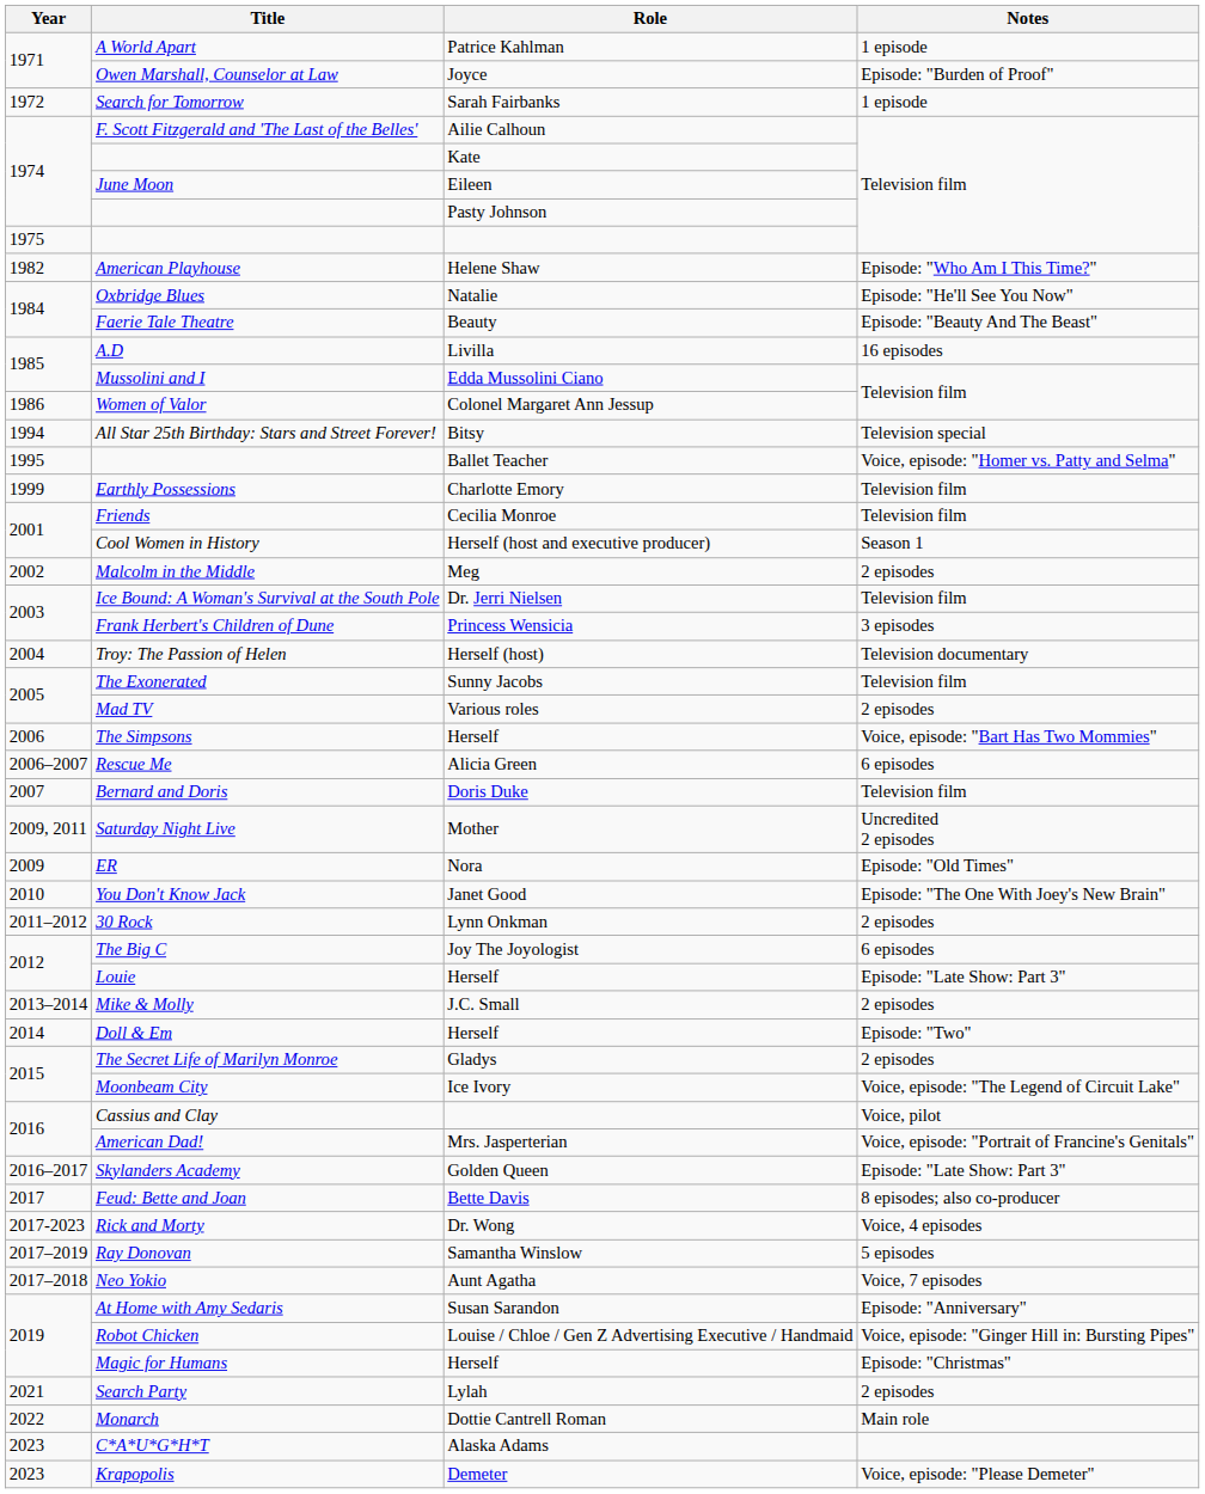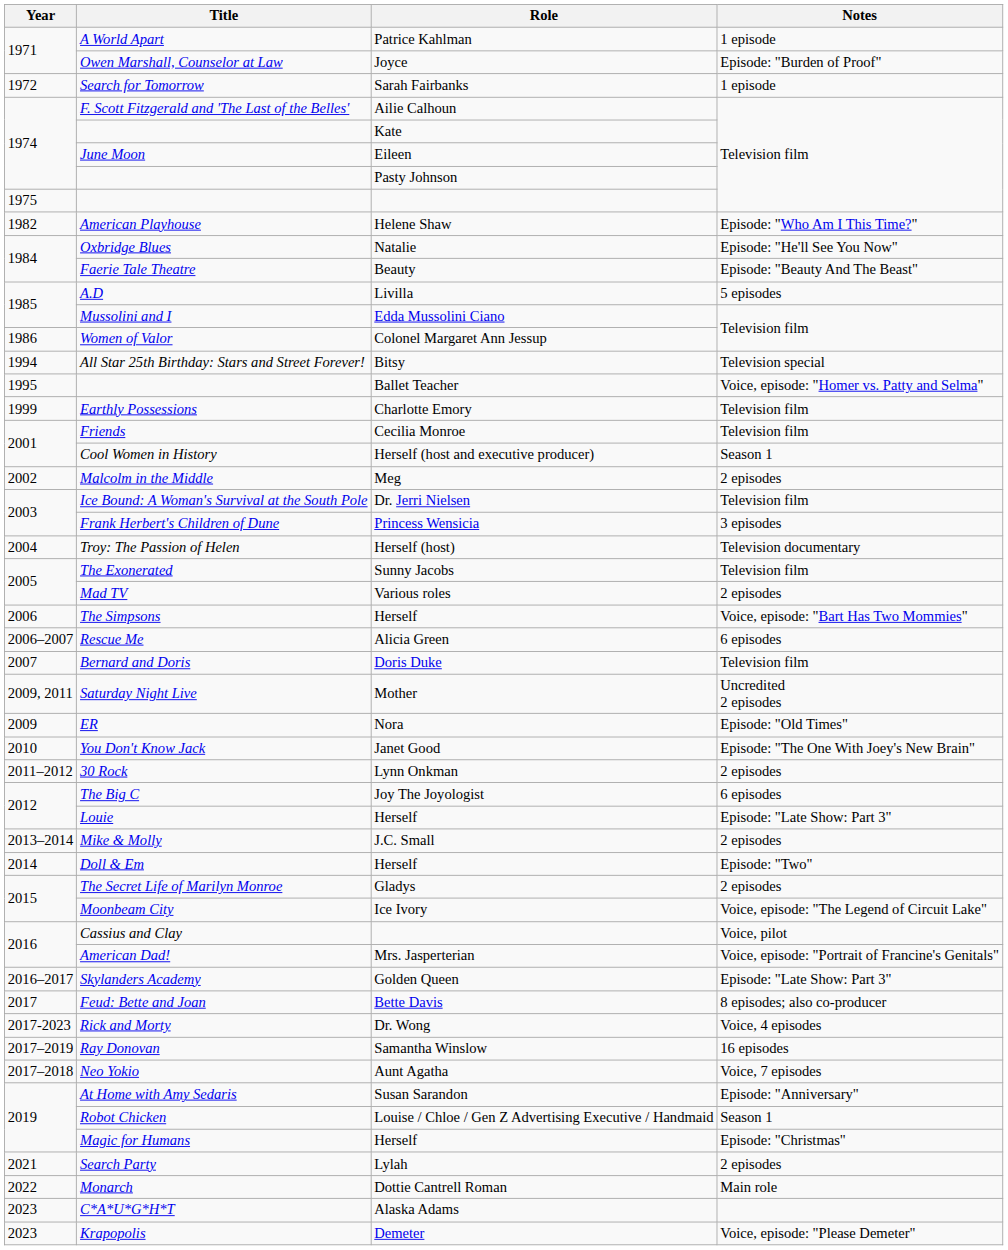 <table class="wikitable sortable unsortable">
 <tr>
 <th>Year</th>
 <th>Title</th>
 <th>Role</th>
 <th class="unsortable">Notes</th>
 </tr>
 <tr>
 <td rowspan=2>1971</td>
 <td><em><a href='#'>A World Apart</a></em></td>
 <td>Patrice Kahlman</td>
 <td>1 episode</td>
 </tr>
 <tr>
 <td><em><a href='#'>Owen Marshall, Counselor at Law</a></em></td>
 <td>Joyce</td>
 <td>Episode: "Burden of Proof"</td>
 </tr>
 <tr>
 <td>1972</td>
 <td><em><a href='#'>Search for Tomorrow</a></em></td>
 <td>Sarah Fairbanks</td>
 <td>1 episode</td>
 </tr>
 <tr>
 <td rowspan=4>1974</td>
 <td><em><a href='#'>F. Scott Fitzgerald and 'The Last of the Belles'</a></em></td>
 <td>Ailie Calhoun</td>
 <td rowspan=5>Television film</td>
 </tr>
 <tr>
 <td><em></em></td>
 <td>Kate</td>
 </tr>
 <tr>
 <td><em><a href='#'>June Moon</a></em></td>
 <td>Eileen</td>
 </tr>
 <tr>
 <td><em></em></td>
 <td>Pasty Johnson</td>
 </tr>
 <tr>
 <td>1975</td>
 <td><em></em></td>
 <td></td>
 </tr>
 <tr>
 <td>1982</td>
 <td><em><a href='#'>American Playhouse</a></em></td>
 <td>Helene Shaw</td>
 <td>Episode: "<a href='#'>Who Am I This Time?</a>"</td>
 </tr>
 <tr>
 <td rowspan=2>1984</td>
 <td><em><a href='#'>Oxbridge Blues</a></em></td>
 <td>Natalie</td>
 <td>Episode: "He'll See You Now"</td>
 </tr>
 <tr>
 <td><em><a href='#'>Faerie Tale Theatre</a></em></td>
 <td>Beauty</td>
 <td>Episode: "Beauty And The Beast"</td>
 </tr>
 <tr>
 <td rowspan=2>1985</td>
 <td><em><a href='#'>A.D</a></em></td>
 <td>Livilla</td>
-<td>16 episodes</td>
+<td>5 episodes</td>
 </tr>
 <tr>
 <td><em><a href='#'>Mussolini and I</a></em></td>
 <td><a href='#'>Edda Mussolini Ciano</a></td>
 <td rowspan=2>Television film</td>
 </tr>
 <tr>
 <td>1986</td>
 <td><em><a href='#'>Women of Valor</a></em></td>
 <td>Colonel Margaret Ann Jessup</td>
 </tr>
 <tr>
 <td>1994</td>
 <td><em>All Star 25th Birthday: Stars and Street Forever!</em></td>
 <td>Bitsy</td>
 <td>Television special</td>
 </tr>
 <tr>
 <td>1995</td>
 <td><em></em></td>
 <td>Ballet Teacher</td>
 <td>Voice, episode: "<a href='#'>Homer vs. Patty and Selma</a>"</td>
 </tr>
 <tr>
 <td>1999</td>
 <td><em><a href='#'>Earthly Possessions</a></em></td>
 <td>Charlotte Emory</td>
 <td>Television film</td>
 </tr>
 <tr>
 <td rowspan=2>2001</td>
 <td><em><a href='#'>Friends</a></em></td>
 <td>Cecilia Monroe</td>
 <td>Television film</td>
 </tr>
 <tr>
 <td><em>Cool Women in History</em></td>
 <td>Herself (host and executive producer)</td>
 <td>Season 1</td>
 </tr>
 <tr>
 <td>2002</td>
 <td><em><a href='#'>Malcolm in the Middle</a></em></td>
 <td>Meg</td>
 <td>2 episodes</td>
 </tr>
 <tr>
 <td rowspan=2>2003</td>
 <td><em><a href='#'>Ice Bound: A Woman's Survival at the South Pole</a></em></td>
 <td>Dr. <a href='#'>Jerri Nielsen</a></td>
 <td>Television film</td>
 </tr>
 <tr>
 <td><em><a href='#'>Frank Herbert's Children of Dune</a></em></td>
 <td><a href='#'>Princess Wensicia</a></td>
 <td>3 episodes</td>
 </tr>
 <tr>
 <td>2004</td>
 <td><em>Troy: The Passion of Helen</em></td>
 <td>Herself (host)</td>
 <td>Television documentary</td>
 </tr>
 <tr>
 <td rowspan=2>2005</td>
 <td><em><a href='#'>The Exonerated</a></em></td>
 <td>Sunny Jacobs</td>
 <td>Television film</td>
 </tr>
 <tr>
 <td><em><a href='#'>Mad TV</a></em></td>
 <td>Various roles</td>
 <td>2 episodes</td>
 </tr>
 <tr>
 <td>2006</td>
 <td><em><a href='#'>The Simpsons</a></em></td>
 <td>Herself</td>
 <td>Voice, episode: "<a href='#'>Bart Has Two Mommies</a>"</td>
 </tr>
 <tr>
 <td>2006–2007</td>
 <td><em><a href='#'>Rescue Me</a></em></td>
 <td>Alicia Green</td>
 <td>6 episodes</td>
 </tr>
 <tr>
 <td>2007</td>
 <td><em><a href='#'>Bernard and Doris</a></em></td>
 <td><a href='#'>Doris Duke</a></td>
 <td>Television film</td>
 </tr>
 <tr>
 <td>2009, 2011</td>
 <td><em><a href='#'>Saturday Night Live</a></em></td>
 <td>Mother</td>
 <td>Uncredited <br> 2 episodes</td>
 </tr>
 <tr>
 <td>2009</td>
 <td><em><a href='#'>ER</a></em></td>
 <td>Nora</td>
 <td>Episode: "Old Times"</td>
 </tr>
 <tr>
 <td>2010</td>
 <td><em><a href='#'>You Don't Know Jack</a></em></td>
 <td>Janet Good</td>
 <td>Episode: "The One With Joey's New Brain"</td>
 </tr>
 <tr>
 <td>2011–2012</td>
 <td><em><a href='#'>30 Rock</a></em></td>
 <td>Lynn Onkman</td>
 <td>2 episodes</td>
 </tr>
 <tr>
 <td rowspan=2>2012</td>
 <td><em><a href='#'>The Big C</a></em></td>
 <td>Joy The Joyologist</td>
 <td>6 episodes</td>
 </tr>
 <tr>
 <td><em><a href='#'>Louie</a></em></td>
 <td>Herself</td>
 <td>Episode: "Late Show: Part 3"</td>
 </tr>
 <tr>
 <td>2013–2014</td>
 <td><em><a href='#'>Mike & Molly</a></em></td>
 <td>J.C. Small</td>
 <td>2 episodes</td>
 </tr>
 <tr>
 <td>2014</td>
 <td><em><a href='#'>Doll & Em</a></em></td>
 <td>Herself</td>
 <td>Episode: "Two"</td>
 </tr>
 <tr>
 <td rowspan=2>2015</td>
 <td><em><a href='#'>The Secret Life of Marilyn Monroe</a></em></td>
 <td>Gladys</td>
 <td>2 episodes</td>
 </tr>
 <tr>
 <td><em><a href='#'>Moonbeam City</a></em></td>
 <td>Ice Ivory</td>
 <td>Voice, episode: "The Legend of Circuit Lake"</td>
 </tr>
 <tr>
 <td rowspan=2>2016</td>
 <td><em>Cassius and Clay</em></td>
 <td></td>
 <td>Voice, pilot</td>
 </tr>
 <tr>
 <td><em><a href='#'>American Dad!</a></em></td>
 <td>Mrs. Jasperterian</td>
 <td>Voice, episode: "Portrait of Francine's Genitals"</td>
 </tr>
 <tr>
 <td>2016–2017</td>
 <td><em><a href='#'>Skylanders Academy</a></em></td>
 <td>Golden Queen</td>
 <td>Episode: "Late Show: Part 3"</td>
 </tr>
 <tr>
 <td>2017</td>
 <td><em><a href='#'>Feud: Bette and Joan</a></em></td>
 <td><a href='#'>Bette Davis</a></td>
 <td>8 episodes; also co-producer</td>
 </tr>
 <tr>
 <td>2017-2023</td>
 <td><em><a href='#'>Rick and Morty</a></em></td>
 <td>Dr. Wong</td>
 <td>Voice, 4 episodes</td>
 </tr>
 <tr>
 <td>2017–2019</td>
 <td><em><a href='#'>Ray Donovan</a></em></td>
 <td>Samantha Winslow</td>
-<td>5 episodes</td>
+<td>16 episodes</td>
 </tr>
 <tr>
 <td>2017–2018</td>
 <td><em><a href='#'>Neo Yokio</a></em></td>
 <td>Aunt Agatha</td>
 <td>Voice, 7 episodes</td>
 </tr>
 <tr>
 <td rowspan=3>2019</td>
 <td><em><a href='#'>At Home with Amy Sedaris</a></em></td>
 <td>Susan Sarandon</td>
 <td>Episode: "Anniversary"</td>
 </tr>
 <tr>
 <td><em><a href='#'>Robot Chicken</a></em></td>
 <td>Louise / Chloe / Gen Z Advertising Executive / Handmaid</td>
-<td>Voice, episode: "Ginger Hill in: Bursting Pipes"</td>
+<td>Season 1</td>
 </tr>
 <tr>
 <td><em><a href='#'>Magic for Humans</a></em></td>
 <td>Herself</td>
 <td>Episode: "Christmas"</td>
 </tr>
 <tr>
 <td>2021</td>
 <td><em><a href='#'>Search Party</a></em></td>
 <td>Lylah</td>
 <td>2 episodes</td>
 </tr>
 <tr>
 <td>2022</td>
 <td><em><a href='#'>Monarch</a></em></td>
 <td>Dottie Cantrell Roman</td>
 <td>Main role</td>
 </tr>
 <tr>
 <td>2023</td>
 <td><em><a href='#'>C*A*U*G*H*T</a></em></td>
 <td>Alaska Adams</td>
 <td></td>
 </tr>
 <tr>
 <td>2023</td>
 <td><em><a href='#'>Krapopolis</a></em></td>
 <td><a href='#'>Demeter</a></td>
 <td>Voice, episode: "Please Demeter"</td>
 </tr>
 </table>
